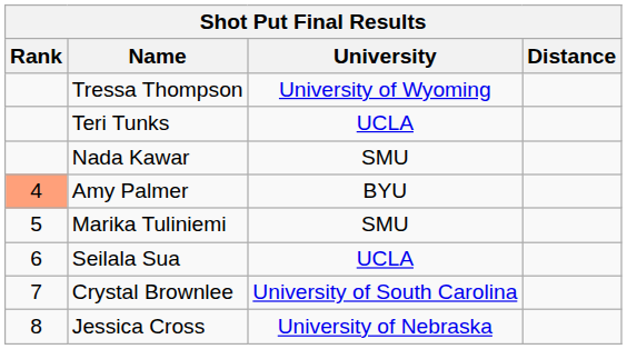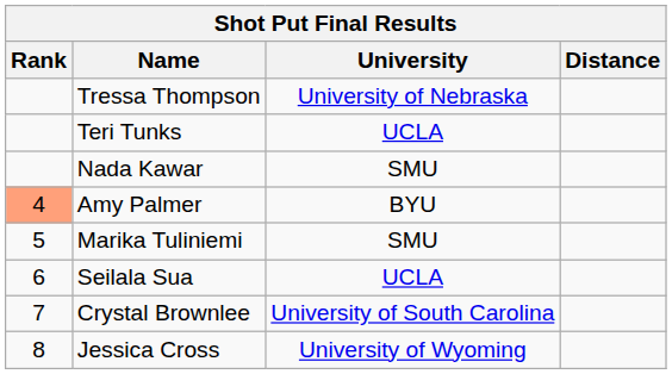 <table class="wikitable sortable" style="text-align:center">
 <tr>
 <th colspan="4">Shot Put Final Results</th>
 </tr>
 <tr>
 <th>Rank</th>
 <th>Name</th>
 <th>University</th>
 <th>Distance</th>
 </tr>
 <tr>
 <td></td>
 <td align=left>Tressa Thompson</td>
-<td><a href='#'>University of Wyoming</a></td>
+<td><a href='#'>University of Nebraska</a></td>
 <td></td>
 </tr>
 <tr>
 <td></td>
 <td align=left>Teri Tunks</td>
 <td><a href='#'>UCLA</a></td>
 <td></td>
 </tr>
 <tr>
 <td></td>
 <td align=left>Nada Kawar</td>
 <td>SMU</td>
 <td></td>
 </tr>
 <tr>
 <td style="background: lightsalmon;">4</td>
 <td align=left>Amy Palmer</td>
 <td>BYU</td>
 <td></td>
 </tr>
 <tr>
 <td>5</td>
 <td align=left>Marika Tuliniemi</td>
 <td>SMU</td>
 <td></td>
 </tr>
 <tr>
 <td>6</td>
 <td align=left>Seilala Sua</td>
 <td><a href='#'>UCLA</a></td>
 <td></td>
 </tr>
 <tr>
 <td>7</td>
 <td align=left>Crystal Brownlee</td>
 <td><a href='#'>University of South Carolina</a></td>
 <td></td>
 </tr>
 <tr>
 <td>8</td>
 <td align=left>Jessica Cross</td>
-<td><a href='#'>University of Nebraska</a></td>
+<td><a href='#'>University of Wyoming</a></td>
 <td></td>
 </tr>
 </table>
